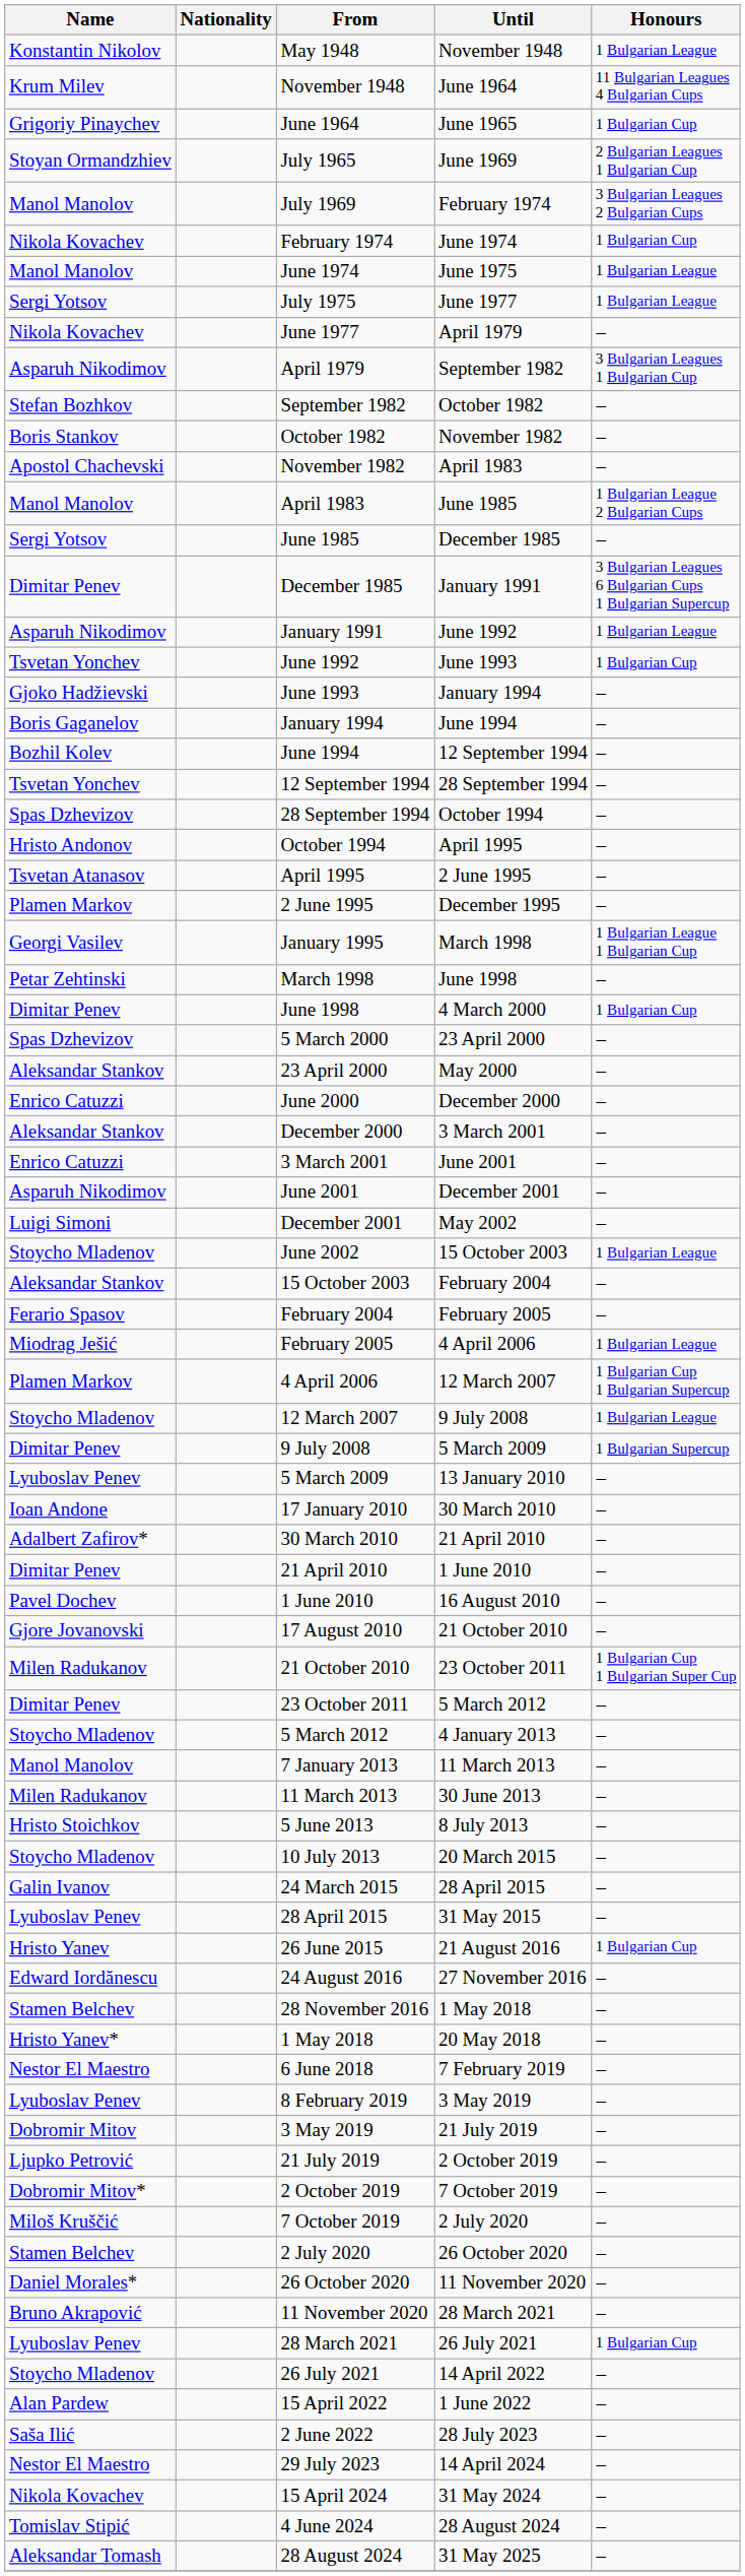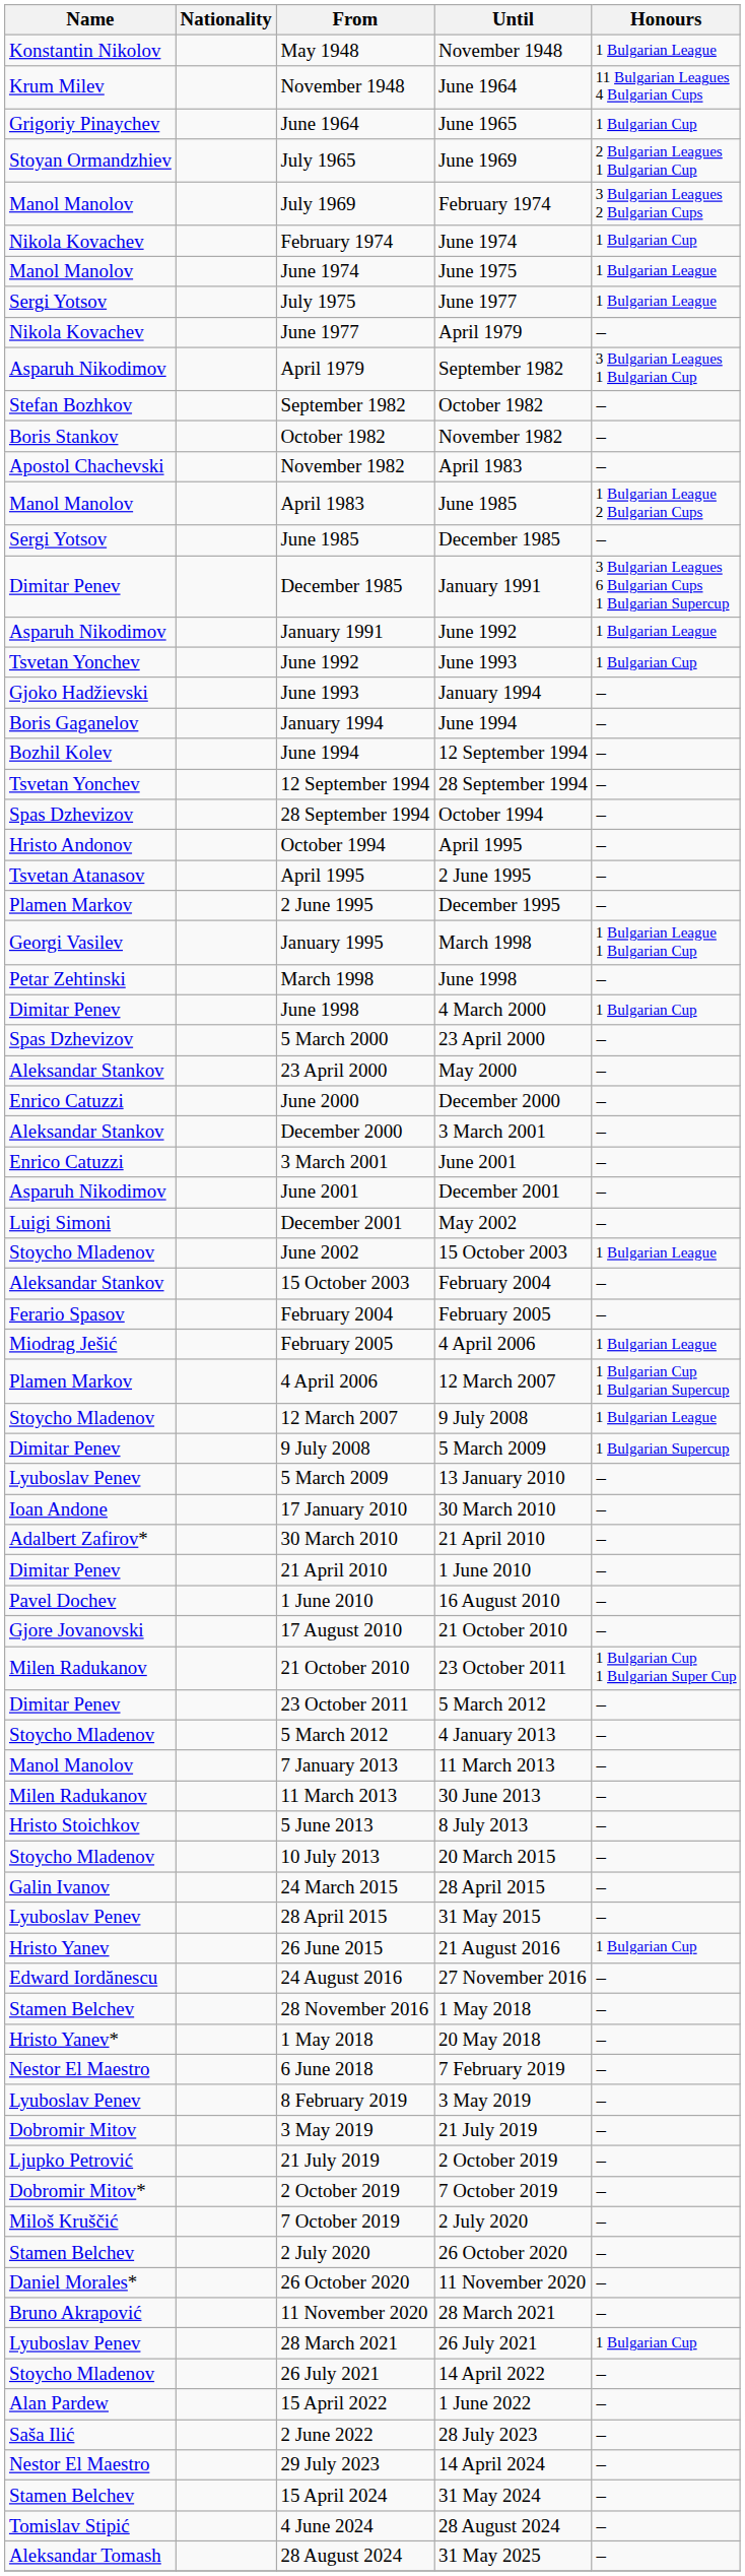 <table class="wikitable">
 <tr>
 <th>Name</th>
 <th>Nationality</th>
 <th>From</th>
 <th>Until</th>
 <th>Honours</th>
 </tr>
 <tr>
 <td><a href='#'>Konstantin Nikolov</a></td>
 <td></td>
 <td>May 1948</td>
 <td>November 1948</td>
 <td style="font-size: 80%">1 <a href='#'>Bulgarian League</a></td>
 </tr>
 <tr>
 <td><a href='#'>Krum Milev</a></td>
 <td></td>
 <td>November 1948</td>
 <td>June 1964</td>
 <td style="font-size: 80%">11 <a href='#'>Bulgarian Leagues</a><br> 4 <a href='#'>Bulgarian Cups</a></td>
 </tr>
 <tr>
 <td><a href='#'>Grigoriy Pinaychev</a></td>
 <td></td>
 <td>June 1964</td>
 <td>June 1965</td>
 <td style="font-size: 80%">1 <a href='#'>Bulgarian Cup</a></td>
 </tr>
 <tr>
 <td><a href='#'>Stoyan Ormandzhiev</a></td>
 <td></td>
 <td>July 1965</td>
 <td>June 1969</td>
 <td style="font-size: 80%">2 <a href='#'>Bulgarian Leagues</a><br> 1 <a href='#'>Bulgarian Cup</a></td>
 </tr>
 <tr>
 <td><a href='#'>Manol Manolov</a></td>
 <td></td>
 <td>July 1969</td>
 <td>February 1974</td>
 <td style="font-size: 80%">3 <a href='#'>Bulgarian Leagues</a><br> 2 <a href='#'>Bulgarian Cups</a></td>
 </tr>
 <tr>
 <td><a href='#'>Nikola Kovachev</a></td>
 <td></td>
 <td>February 1974</td>
 <td>June 1974</td>
 <td style="font-size: 80%">1 <a href='#'>Bulgarian Cup</a></td>
 </tr>
 <tr>
 <td><a href='#'>Manol Manolov</a></td>
 <td></td>
 <td>June 1974</td>
 <td>June 1975</td>
 <td style="font-size: 80%">1 <a href='#'>Bulgarian League</a></td>
 </tr>
 <tr>
 <td><a href='#'>Sergi Yotsov</a></td>
 <td></td>
 <td>July 1975</td>
 <td>June 1977</td>
 <td style="font-size: 80%">1 <a href='#'>Bulgarian League</a></td>
 </tr>
 <tr>
 <td><a href='#'>Nikola Kovachev</a></td>
 <td></td>
 <td>June 1977</td>
 <td>April 1979</td>
 <td>–</td>
 </tr>
 <tr>
 <td><a href='#'>Asparuh Nikodimov</a></td>
 <td></td>
 <td>April 1979</td>
 <td>September 1982</td>
 <td style="font-size: 80%">3 <a href='#'>Bulgarian Leagues</a><br> 1 <a href='#'>Bulgarian Cup</a></td>
 </tr>
 <tr>
 <td><a href='#'>Stefan Bozhkov</a></td>
 <td></td>
 <td>September 1982</td>
 <td>October 1982</td>
 <td>–</td>
 </tr>
 <tr>
 <td><a href='#'>Boris Stankov</a></td>
 <td></td>
 <td>October 1982</td>
 <td>November 1982</td>
 <td>–</td>
 </tr>
 <tr>
 <td><a href='#'>Apostol Chachevski</a></td>
 <td></td>
 <td>November 1982</td>
 <td>April 1983</td>
 <td>–</td>
 </tr>
 <tr>
 <td><a href='#'>Manol Manolov</a></td>
 <td></td>
 <td>April 1983</td>
 <td>June 1985</td>
 <td style="font-size: 80%">1 <a href='#'>Bulgarian League</a><br> 2 <a href='#'>Bulgarian Cups</a></td>
 </tr>
 <tr>
 <td><a href='#'>Sergi Yotsov</a></td>
 <td></td>
 <td>June 1985</td>
 <td>December 1985</td>
 <td>–</td>
 </tr>
 <tr>
 <td><a href='#'>Dimitar Penev</a></td>
 <td></td>
 <td>December 1985</td>
 <td>January 1991</td>
 <td style="font-size: 80%">3 <a href='#'>Bulgarian Leagues</a><br> 6 <a href='#'>Bulgarian Cups</a><br> 1 <a href='#'>Bulgarian Supercup</a></td>
 </tr>
 <tr>
 <td><a href='#'>Asparuh Nikodimov</a></td>
 <td></td>
 <td>January 1991</td>
 <td>June 1992</td>
 <td style="font-size: 80%">1 <a href='#'>Bulgarian League</a></td>
 </tr>
 <tr>
 <td><a href='#'>Tsvetan Yonchev</a></td>
 <td></td>
 <td>June 1992</td>
 <td>June 1993</td>
 <td style="font-size: 80%">1 <a href='#'>Bulgarian Cup</a></td>
 </tr>
 <tr>
 <td><a href='#'>Gjoko Hadžievski</a></td>
 <td></td>
 <td>June 1993</td>
 <td>January 1994</td>
 <td>–</td>
 </tr>
 <tr>
 <td><a href='#'>Boris Gaganelov</a></td>
 <td></td>
 <td>January 1994</td>
 <td>June 1994</td>
 <td>–</td>
 </tr>
 <tr>
 <td><a href='#'>Bozhil Kolev</a></td>
 <td></td>
 <td>June 1994</td>
 <td>12 September 1994</td>
 <td>–</td>
 </tr>
 <tr>
 <td><a href='#'>Tsvetan Yonchev</a></td>
 <td></td>
 <td>12 September 1994</td>
 <td>28 September 1994</td>
 <td>–</td>
 </tr>
 <tr>
 <td><a href='#'>Spas Dzhevizov</a></td>
 <td></td>
 <td>28 September 1994</td>
 <td>October 1994</td>
 <td>–</td>
 </tr>
 <tr>
 <td><a href='#'>Hristo Andonov</a></td>
 <td></td>
 <td>October 1994</td>
 <td>April 1995</td>
 <td>–</td>
 </tr>
 <tr>
 <td><a href='#'>Tsvetan Atanasov</a></td>
 <td></td>
 <td>April 1995</td>
 <td>2 June 1995</td>
 <td>–</td>
 </tr>
 <tr>
 <td><a href='#'>Plamen Markov</a></td>
 <td></td>
 <td>2 June 1995</td>
 <td>December 1995</td>
 <td>–</td>
 </tr>
 <tr>
 <td><a href='#'>Georgi Vasilev</a></td>
 <td></td>
 <td>January 1995</td>
 <td>March 1998</td>
 <td style="font-size: 80%">1 <a href='#'>Bulgarian League</a><br> 1 <a href='#'>Bulgarian Cup</a></td>
 </tr>
 <tr>
 <td><a href='#'>Petar Zehtinski</a></td>
 <td></td>
 <td>March 1998</td>
 <td>June 1998</td>
 <td>–</td>
 </tr>
 <tr>
 <td><a href='#'>Dimitar Penev</a></td>
 <td></td>
 <td>June 1998</td>
 <td>4 March 2000</td>
 <td style="font-size: 80%">1 <a href='#'>Bulgarian Cup</a></td>
 </tr>
 <tr>
 <td><a href='#'>Spas Dzhevizov</a></td>
 <td></td>
 <td>5 March 2000</td>
 <td>23 April 2000</td>
 <td>–</td>
 </tr>
 <tr>
 <td><a href='#'>Aleksandar Stankov</a></td>
 <td></td>
 <td>23 April 2000</td>
 <td>May 2000</td>
 <td>–</td>
 </tr>
 <tr>
 <td><a href='#'>Enrico Catuzzi</a></td>
 <td></td>
 <td>June 2000</td>
 <td>December 2000</td>
 <td>–</td>
 </tr>
 <tr>
 <td><a href='#'>Aleksandar Stankov</a></td>
 <td></td>
 <td>December 2000</td>
 <td>3 March 2001</td>
 <td>–</td>
 </tr>
 <tr>
 <td><a href='#'>Enrico Catuzzi</a></td>
 <td></td>
 <td>3 March 2001</td>
 <td>June 2001</td>
 <td>–</td>
 </tr>
 <tr>
 <td><a href='#'>Asparuh Nikodimov</a></td>
 <td></td>
 <td>June 2001</td>
 <td>December 2001</td>
 <td>–</td>
 </tr>
 <tr>
 <td><a href='#'>Luigi Simoni</a></td>
 <td></td>
 <td>December 2001</td>
 <td>May 2002</td>
 <td>–</td>
 </tr>
 <tr>
 <td><a href='#'>Stoycho Mladenov</a></td>
 <td></td>
 <td>June 2002</td>
 <td>15 October 2003</td>
 <td style="font-size: 80%">1 <a href='#'>Bulgarian League</a></td>
 </tr>
 <tr>
 <td><a href='#'>Aleksandar Stankov</a></td>
 <td></td>
 <td>15 October 2003</td>
 <td>February 2004</td>
 <td>–</td>
 </tr>
 <tr>
 <td><a href='#'>Ferario Spasov</a></td>
 <td></td>
 <td>February 2004</td>
 <td>February 2005</td>
 <td>–</td>
 </tr>
 <tr>
 <td><a href='#'>Miodrag Ješić</a></td>
 <td></td>
 <td>February 2005</td>
 <td>4 April 2006</td>
 <td style="font-size: 80%">1 <a href='#'>Bulgarian League</a></td>
 </tr>
 <tr>
 <td><a href='#'>Plamen Markov</a></td>
 <td></td>
 <td>4 April 2006</td>
 <td>12 March 2007</td>
 <td style="font-size: 80%">1 <a href='#'>Bulgarian Cup</a><br> 1 <a href='#'>Bulgarian Supercup</a></td>
 </tr>
 <tr>
 <td><a href='#'>Stoycho Mladenov</a></td>
 <td></td>
 <td>12 March 2007</td>
 <td>9 July 2008</td>
 <td style="font-size: 80%">1 <a href='#'>Bulgarian League</a></td>
 </tr>
 <tr>
 <td><a href='#'>Dimitar Penev</a></td>
 <td></td>
 <td>9 July 2008</td>
 <td>5 March 2009</td>
 <td style="font-size: 80%">1 <a href='#'>Bulgarian Supercup</a></td>
 </tr>
 <tr>
 <td><a href='#'>Lyuboslav Penev</a></td>
 <td></td>
 <td>5 March 2009</td>
 <td>13 January 2010</td>
 <td>–</td>
 </tr>
 <tr>
 <td><a href='#'>Ioan Andone</a></td>
 <td></td>
 <td>17 January 2010</td>
 <td>30 March 2010</td>
 <td>–</td>
 </tr>
 <tr>
 <td><a href='#'>Adalbert Zafirov</a>*</td>
 <td></td>
 <td>30 March 2010</td>
 <td>21 April 2010</td>
 <td>–</td>
 </tr>
 <tr>
 <td><a href='#'>Dimitar Penev</a></td>
 <td></td>
 <td>21 April 2010</td>
 <td>1 June 2010</td>
 <td>–</td>
 </tr>
 <tr>
 <td><a href='#'>Pavel Dochev</a></td>
 <td></td>
 <td>1 June 2010</td>
 <td>16 August 2010</td>
 <td>–</td>
 </tr>
 <tr>
 <td><a href='#'>Gjore Jovanovski</a></td>
 <td></td>
 <td>17 August 2010</td>
 <td>21 October 2010</td>
 <td>–</td>
 </tr>
 <tr>
 <td><a href='#'>Milen Radukanov</a></td>
 <td></td>
 <td>21 October 2010</td>
 <td>23 October 2011</td>
 <td style="font-size: 80%">1 <a href='#'>Bulgarian Cup</a><br>1 <a href='#'>Bulgarian Super Cup</a></td>
 </tr>
 <tr>
 <td><a href='#'>Dimitar Penev</a></td>
 <td></td>
 <td>23 October 2011</td>
 <td>5 March 2012</td>
 <td>–</td>
 </tr>
 <tr>
 <td><a href='#'>Stoycho Mladenov</a></td>
 <td></td>
 <td>5 March 2012</td>
 <td>4 January 2013</td>
 <td>–</td>
 </tr>
 <tr>
 <td><a href='#'>Manol Manolov</a></td>
 <td></td>
 <td>7 January 2013</td>
 <td>11 March 2013</td>
 <td>–</td>
 </tr>
 <tr>
 <td><a href='#'>Milen Radukanov</a></td>
 <td></td>
 <td>11 March 2013</td>
 <td>30 June 2013</td>
 <td>–</td>
 </tr>
 <tr>
 <td><a href='#'>Hristo Stoichkov</a></td>
 <td></td>
 <td>5 June 2013</td>
 <td>8 July 2013</td>
 <td>–</td>
 </tr>
 <tr>
 <td><a href='#'>Stoycho Mladenov</a></td>
 <td></td>
 <td>10 July 2013</td>
 <td>20 March 2015</td>
 <td>–</td>
 </tr>
 <tr>
 <td><a href='#'>Galin Ivanov</a></td>
 <td></td>
 <td>24 March 2015</td>
 <td>28 April 2015</td>
 <td>–</td>
 </tr>
 <tr>
 <td><a href='#'>Lyuboslav Penev</a></td>
 <td></td>
 <td>28 April 2015</td>
 <td>31 May 2015</td>
 <td>–</td>
 </tr>
 <tr>
 <td><a href='#'>Hristo Yanev</a></td>
 <td></td>
 <td>26 June 2015</td>
 <td>21 August 2016</td>
 <td style="font-size: 80%">1 <a href='#'>Bulgarian Cup</a></td>
 </tr>
 <tr>
 <td><a href='#'>Edward Iordănescu</a></td>
 <td></td>
 <td>24 August 2016</td>
 <td>27 November 2016</td>
 <td>–</td>
 </tr>
 <tr>
 <td><a href='#'>Stamen Belchev</a></td>
 <td></td>
 <td>28 November 2016</td>
 <td>1 May 2018</td>
 <td>–</td>
 </tr>
 <tr>
 <td><a href='#'>Hristo Yanev</a>*</td>
 <td></td>
 <td>1 May 2018</td>
 <td>20 May 2018</td>
 <td>–</td>
 </tr>
 <tr>
 <td><a href='#'>Nestor El Maestro</a></td>
 <td></td>
 <td>6 June 2018</td>
 <td>7 February 2019</td>
 <td>–</td>
 </tr>
 <tr>
 <td><a href='#'>Lyuboslav Penev</a></td>
 <td></td>
 <td>8 February 2019</td>
 <td>3 May 2019</td>
 <td>–</td>
 </tr>
 <tr>
 <td><a href='#'>Dobromir Mitov</a></td>
 <td></td>
 <td>3 May 2019</td>
 <td>21 July 2019</td>
 <td>–</td>
 </tr>
 <tr>
 <td><a href='#'>Ljupko Petrović</a></td>
 <td></td>
 <td>21 July 2019</td>
 <td>2 October 2019</td>
 <td>–</td>
 </tr>
 <tr>
 <td><a href='#'>Dobromir Mitov</a>*</td>
 <td></td>
 <td>2 October 2019</td>
 <td>7 October 2019</td>
 <td>–</td>
 </tr>
 <tr>
 <td><a href='#'>Miloš Kruščić</a></td>
 <td></td>
 <td>7 October 2019</td>
 <td>2 July 2020</td>
 <td>–</td>
 </tr>
 <tr>
 <td><a href='#'>Stamen Belchev</a></td>
 <td></td>
 <td>2 July 2020</td>
 <td>26 October 2020</td>
 <td>–</td>
 </tr>
 <tr>
 <td><a href='#'>Daniel Morales</a>*</td>
 <td></td>
 <td>26 October 2020</td>
 <td>11 November 2020</td>
 <td>–</td>
 </tr>
 <tr>
 <td><a href='#'>Bruno Akrapović</a></td>
 <td></td>
 <td>11 November 2020</td>
 <td>28 March 2021</td>
 <td>–</td>
 </tr>
 <tr>
 <td><a href='#'>Lyuboslav Penev</a></td>
 <td></td>
 <td>28 March 2021</td>
 <td>26 July 2021</td>
 <td style="font-size: 80%">1 <a href='#'>Bulgarian Cup</a></td>
 </tr>
 <tr>
 <td><a href='#'>Stoycho Mladenov</a></td>
 <td></td>
 <td>26 July 2021</td>
 <td>14 April 2022</td>
 <td>–</td>
 </tr>
 <tr>
 <td><a href='#'>Alan Pardew</a></td>
 <td></td>
 <td>15 April 2022</td>
 <td>1 June 2022</td>
 <td>–</td>
 </tr>
 <tr>
 <td><a href='#'>Saša Ilić</a></td>
 <td></td>
 <td>2 June 2022</td>
 <td>28 July 2023</td>
 <td>–</td>
 </tr>
 <tr>
 <td><a href='#'>Nestor El Maestro</a></td>
 <td></td>
 <td>29 July 2023</td>
 <td>14 April 2024</td>
 <td>–</td>
 </tr>
 <tr>
-<td><a href='#'>Nikola Kovachev</a></td>
+<td><a href='#'>Stamen Belchev</a></td>
 <td></td>
 <td>15 April 2024</td>
 <td>31 May 2024</td>
 <td>–</td>
 </tr>
 <tr>
 <td><a href='#'>Tomislav Stipić</a></td>
 <td></td>
 <td>4 June 2024</td>
 <td>28 August 2024</td>
 <td>–</td>
 </tr>
 <tr>
 <td><a href='#'>Aleksandar Tomash</a></td>
 <td></td>
 <td>28 August 2024</td>
 <td>31 May 2025</td>
 <td>–</td>
 </tr>
 <tr>
 </tr>
 </table>
